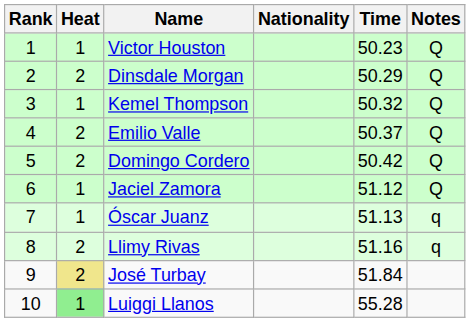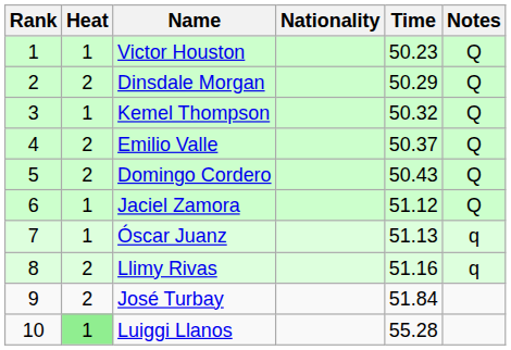 <table class="wikitable sortable" style="text-align:center; font-size:95%">
 <tr>
 <th>Rank</th>
 <th>Heat</th>
 <th>Name</th>
 <th>Nationality</th>
 <th>Time</th>
 <th>Notes</th>
 </tr>
 <tr bgcolor=ccffcc>
 <td>1</td>
 <td>1</td>
 <td align=left><a href='#'>Victor Houston</a></td>
 <td align=left></td>
 <td>50.23</td>
 <td>Q</td>
 </tr>
 <tr bgcolor=ccffcc>
 <td>2</td>
 <td>2</td>
 <td align=left><a href='#'>Dinsdale Morgan</a></td>
 <td align=left></td>
 <td>50.29</td>
 <td>Q</td>
 </tr>
 <tr bgcolor=ccffcc>
 <td>3</td>
 <td>1</td>
 <td align=left><a href='#'>Kemel Thompson</a></td>
 <td align=left></td>
 <td>50.32</td>
 <td>Q</td>
 </tr>
 <tr bgcolor=ccffcc>
 <td>4</td>
 <td>2</td>
 <td align=left><a href='#'>Emilio Valle</a></td>
 <td align=left></td>
 <td>50.37</td>
 <td>Q</td>
 </tr>
 <tr bgcolor=ccffcc>
 <td>5</td>
 <td>2</td>
 <td align=left><a href='#'>Domingo Cordero</a></td>
 <td align=left></td>
-<td>50.42</td>
+<td>50.43</td>
 <td>Q</td>
 </tr>
 <tr bgcolor=ccffcc>
 <td>6</td>
 <td>1</td>
 <td align=left><a href='#'>Jaciel Zamora</a></td>
 <td align=left></td>
 <td>51.12</td>
 <td>Q</td>
 </tr>
 <tr bgcolor=ddffdd>
 <td>7</td>
 <td>1</td>
 <td align=left><a href='#'>Óscar Juanz</a></td>
 <td align=left></td>
 <td>51.13</td>
 <td>q</td>
 </tr>
 <tr bgcolor=ddffdd>
 <td>8</td>
 <td>2</td>
 <td align=left><a href='#'>Llimy Rivas</a></td>
 <td align=left></td>
 <td>51.16</td>
 <td>q</td>
 </tr>
 <tr>
 <td>9</td>
-<td style="background: khaki;">2</td>
+<td>2</td>
 <td align=left><a href='#'>José Turbay</a></td>
 <td align=left></td>
 <td>51.84</td>
 <td></td>
 </tr>
 <tr>
 <td>10</td>
 <td style="background: lightgreen;">1</td>
 <td align=left><a href='#'>Luiggi Llanos</a></td>
 <td align=left></td>
 <td>55.28</td>
 <td></td>
 </tr>
 </table>
